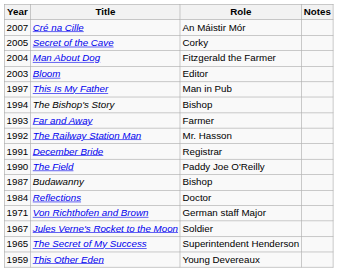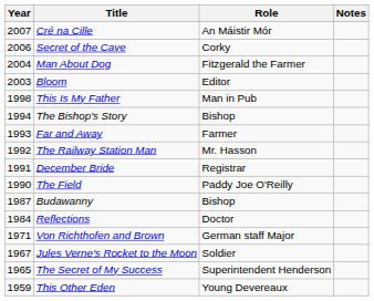 <table class="wikitable sortable">
 <tr>
 <th>Year</th>
 <th>Title</th>
 <th>Role</th>
 <th>Notes</th>
 </tr>
 <tr>
 <td>2007</td>
 <td><a href='#'><em>Cré na Cille</em></a></td>
 <td>An Máistir Mór</td>
 <td></td>
 </tr>
 <tr>
-<td>2005</td>
+<td>2006</td>
 <td><em><a href='#'>Secret of the Cave</a></em></td>
 <td>Corky</td>
 <td></td>
 </tr>
 <tr>
 <td>2004</td>
 <td><em><a href='#'>Man About Dog</a></em></td>
 <td>Fitzgerald the Farmer</td>
 <td></td>
 </tr>
 <tr>
 <td>2003</td>
 <td><em><a href='#'>Bloom</a></em></td>
 <td>Editor</td>
 <td></td>
 </tr>
 <tr>
-<td>1997</td>
+<td>1998</td>
 <td><em><a href='#'>This Is My Father</a></em></td>
 <td>Man in Pub</td>
 <td></td>
 </tr>
 <tr>
 <td>1994</td>
 <td><em>The Bishop's Story</em></td>
 <td>Bishop</td>
 <td></td>
 </tr>
 <tr>
 <td>1993</td>
 <td><em><a href='#'>Far and Away</a></em></td>
 <td>Farmer</td>
 <td></td>
 </tr>
 <tr>
 <td>1992</td>
 <td><em><a href='#'>The Railway Station Man</a></em></td>
 <td>Mr. Hasson</td>
 <td></td>
 </tr>
 <tr>
 <td>1991</td>
 <td><em><a href='#'>December Bride</a></em></td>
 <td>Registrar</td>
 <td></td>
 </tr>
 <tr>
 <td>1990</td>
 <td><em><a href='#'>The Field</a></em></td>
 <td>Paddy Joe O'Reilly</td>
 <td></td>
 </tr>
 <tr>
 <td>1987</td>
 <td><em>Budawanny </em></td>
 <td>Bishop</td>
 <td></td>
 </tr>
 <tr>
 <td>1984</td>
 <td><em><a href='#'>Reflections</a></em></td>
 <td>Doctor</td>
 <td></td>
 </tr>
 <tr>
 <td>1971</td>
 <td><em><a href='#'>Von Richthofen and Brown</a></em></td>
 <td>German staff Major</td>
 <td></td>
 </tr>
 <tr>
 <td>1967</td>
 <td><em><a href='#'>Jules Verne's Rocket to the Moon</a></em></td>
 <td>Soldier</td>
 <td></td>
 </tr>
 <tr>
 <td>1965</td>
 <td><em><a href='#'>The Secret of My Success</a></em></td>
 <td>Superintendent Henderson</td>
 <td></td>
 </tr>
 <tr>
 <td>1959</td>
 <td><em><a href='#'>This Other Eden</a></em></td>
 <td>Young Devereaux</td>
 <td></td>
 </tr>
 </table>
